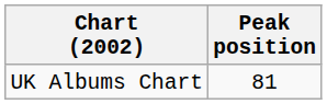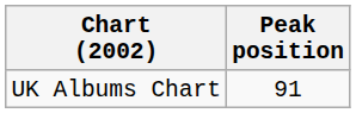 <table class="wikitable">
 <tr>
 <th align="left">Chart <br>(2002)</th>
 <th align="center">Peak <br>position</th>
 </tr>
 <tr>
 <td align="left">UK Albums Chart</td>
-<td align="center">81</td>
+<td align="center">91</td>
 </tr>
 </table>
